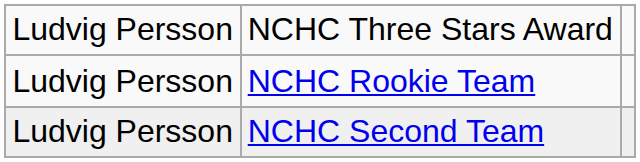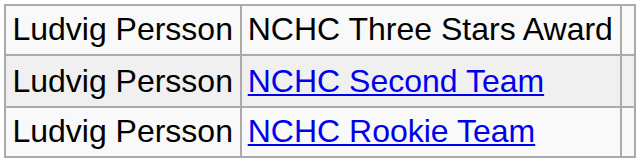 <table class="wikitable">
 <tr>
 <td>Ludvig Persson</td>
 <td>NCHC Three Stars Award</td>
-<td></td>
-</tr>
-<tr>
-<td>Ludvig Persson</td>
-<td><a href='#'>NCHC Rookie Team</a></td>
 <td></td>
 </tr>
 <tr bgcolor=f0f0f0>
 <td>Ludvig Persson</td>
 <td><a href='#'>NCHC Second Team</a></td>
 <td></td>
 </tr>
 <tr>
+<td>Ludvig Persson</td>
+<td><a href='#'>NCHC Rookie Team</a></td>
+<td></td>
+</tr>
+<tr>
 </tr>
 </table>
